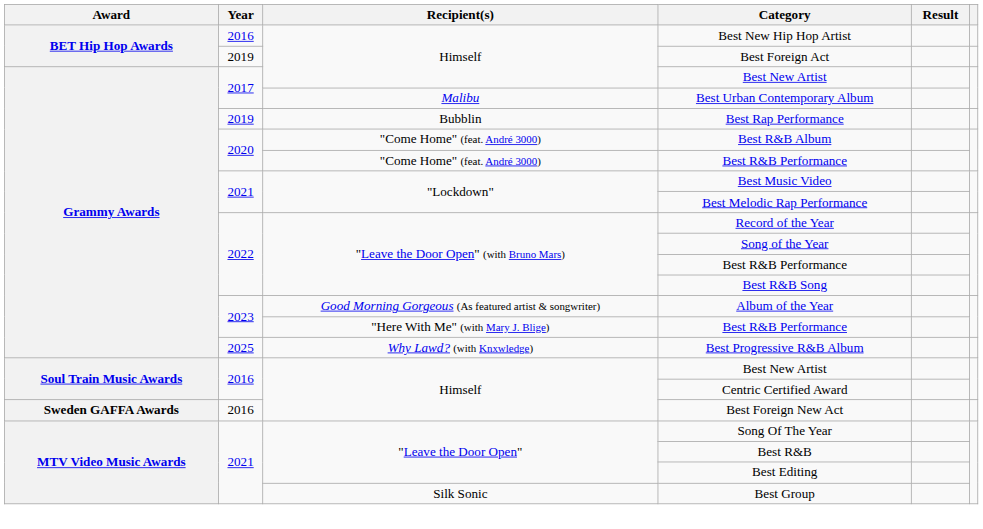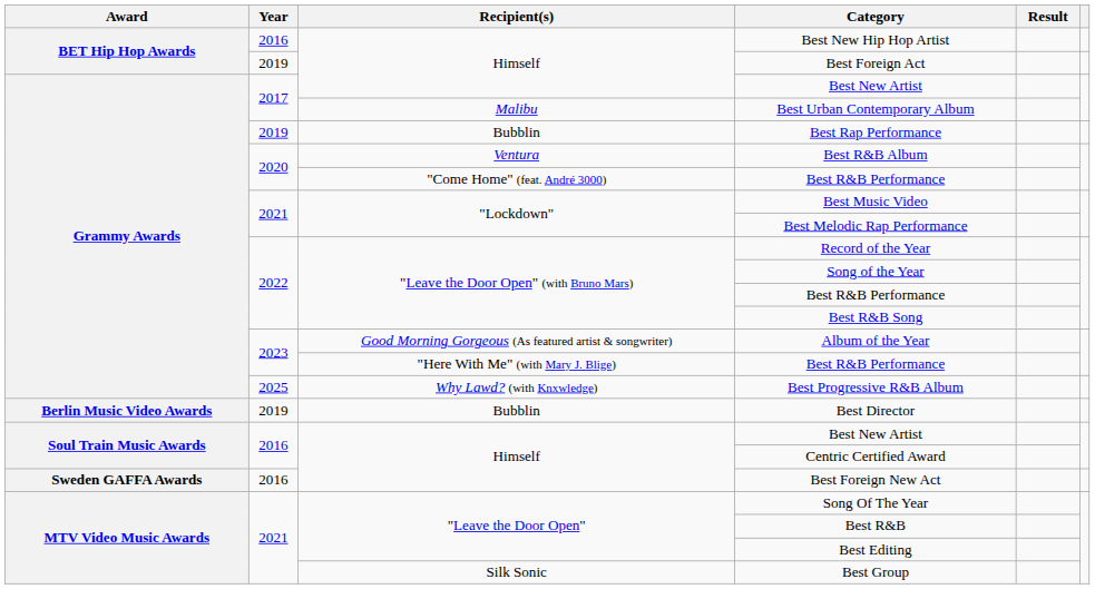 <table class="wikitable sortable plainrowheaders" style="text-align:center; width:75%;">
 <tr>
 <th scope="col">Award</th>
 <th scope="col">Year</th>
 <th scope="col">Recipient(s)</th>
 <th scope="col">Category</th>
 <th scope="col">Result</th>
 <th scope="col" class="unsortable"></th>
 </tr>
 <tr>
 <th scope="row" rowspan="2"><a href='#'>BET Hip Hop Awards</a></th>
 <td><a href='#'>2016</a></td>
 <td rowspan="3">Himself</td>
 <td>Best New Hip Hop Artist</td>
 <td></td>
 <td style="text-align:center;"></td>
 </tr>
 <tr>
 <td>2019</td>
 <td>Best Foreign Act</td>
 <td></td>
 <td style="text-align:center;"></td>
 </tr>
 <tr>
 <th scope="row" rowspan="14"><a href='#'>Grammy Awards</a></th>
 <td rowspan="2"><a href='#'>2017</a></td>
 <td><a href='#'>Best New Artist</a></td>
 <td></td>
 <td style="text-align:center;" rowspan="2"></td>
 </tr>
 <tr>
 <td><em><a href='#'>Malibu</a></em></td>
 <td><a href='#'>Best Urban Contemporary Album</a></td>
 <td></td>
 </tr>
 <tr>
 <td><a href='#'>2019</a></td>
 <td>Bubblin</td>
 <td><a href='#'>Best Rap Performance</a></td>
 <td></td>
 <td></td>
 </tr>
 <tr>
 <td rowspan="2"><a href='#'>2020</a></td>
-<td>"Come Home" <small>(feat. <a href='#'>André 3000</a>)</small></td>
+<td><em><a href='#'>Ventura</a></em></td>
 <td><a href='#'>Best R&B Album</a></td>
 <td></td>
 <td style="text-align:center;" rowspan="2"></td>
 </tr>
 <tr>
 <td>"Come Home" <small>(feat. <a href='#'>André 3000</a>)</small></td>
 <td><a href='#'>Best R&B Performance</a></td>
 <td></td>
 </tr>
 <tr>
 <td rowspan="2"><a href='#'>2021</a></td>
 <td rowspan="2">"Lockdown"</td>
 <td><a href='#'>Best Music Video</a></td>
 <td></td>
 <td style="text-align:center;" rowspan="2"></td>
 </tr>
 <tr>
 <td><a href='#'>Best Melodic Rap Performance</a></td>
 <td></td>
 </tr>
 <tr>
 <td rowspan="4"><a href='#'>2022</a></td>
 <td rowspan="4">"<a href='#'>Leave the Door Open</a>" <small>(with <a href='#'>Bruno Mars</a>)</small></td>
 <td><a href='#'>Record of the Year</a></td>
 <td></td>
 <td rowspan="4"></td>
 </tr>
 <tr>
 <td><a href='#'>Song of the Year</a></td>
 <td></td>
 </tr>
 <tr>
 <td>Best R&B Performance</td>
 <td></td>
 </tr>
 <tr>
 <td><a href='#'>Best R&B Song</a></td>
 <td></td>
 </tr>
 <tr>
 <td rowspan="2"><a href='#'>2023</a></td>
 <td><em><a href='#'>Good Morning Gorgeous</a></em> <small>(As featured artist & songwriter)</small></td>
 <td><a href='#'>Album of the Year</a></td>
 <td></td>
 <td rowspan="2"></td>
 </tr>
 <tr>
 <td>"Here With Me" <small>(with <a href='#'>Mary J. Blige</a>)</small></td>
 <td><a href='#'>Best R&B Performance</a></td>
 <td></td>
 </tr>
 <tr>
 <td><a href='#'>2025</a></td>
 <td><em><a href='#'>Why Lawd?</a></em> <small>(with <a href='#'>Knxwledge</a>)</small></td>
 <td><a href='#'>Best Progressive R&B Album</a></td>
 <td></td>
 <td></td>
 </tr>
 <tr>
+<th><a href='#'>Berlin Music Video Awards</a></th>
+<td>2019</td>
+<td>Bubblin</td>
+<td>Best Director</td>
+<td></td>
+<td></td>
+</tr>
+<tr>
 <th scope="row" rowspan="2"><a href='#'>Soul Train Music Awards</a></th>
 <td rowspan="2"><a href='#'>2016</a></td>
 <td rowspan="3">Himself</td>
 <td>Best New Artist</td>
 <td></td>
 <td style="text-align:center;" rowspan="2"></td>
 </tr>
 <tr>
 <td>Centric Certified Award</td>
 <td></td>
 </tr>
 <tr>
 <th scope="row">Sweden GAFFA Awards</th>
 <td>2016</td>
 <td>Best Foreign New Act</td>
 <td></td>
 <td style="text-align:center;"></td>
 </tr>
 <tr>
 <th rowspan="4" scope="row"><a href='#'>MTV Video Music Awards</a></th>
 <td rowspan="4"><a href='#'>2021</a></td>
 <td rowspan="3">"<a href='#'>Leave the Door Open</a>"</td>
 <td>Song Of The Year</td>
 <td></td>
 <td style="text-align:center;" rowspan="4"></td>
 </tr>
 <tr>
 <td>Best R&B</td>
 <td></td>
 </tr>
 <tr>
 <td>Best Editing</td>
 <td></td>
 </tr>
 <tr>
 <td>Silk Sonic</td>
 <td>Best Group</td>
 <td></td>
 </tr>
 </table>
